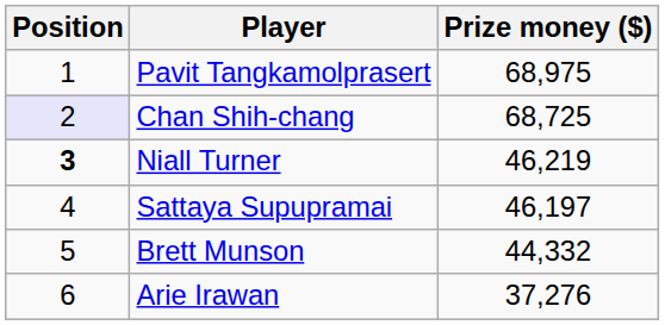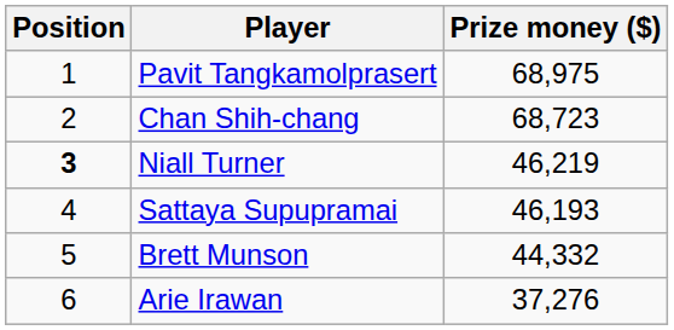 <table class="wikitable">
 <tr>
 <th>Position</th>
 <th>Player</th>
 <th>Prize money ($)</th>
 </tr>
 <tr>
 <td align=center>1</td>
 <td> <a href='#'>Pavit Tangkamolprasert</a></td>
 <td align=center>68,975</td>
 </tr>
 <tr>
-<td align=center style="background: lavender;">2</td>
+<td align=center>2</td>
 <td> <a href='#'>Chan Shih-chang</a></td>
-<td align=center>68,725</td>
+<td align=center>68,723</td>
 </tr>
 <tr>
 <td align=center><strong>3</strong></td>
 <td> <a href='#'>Niall Turner</a></td>
 <td align=center>46,219</td>
 </tr>
 <tr>
 <td align=center>4</td>
 <td> <a href='#'>Sattaya Supupramai</a></td>
-<td align=center>46,197</td>
+<td align=center>46,193</td>
 </tr>
 <tr>
 <td align=center>5</td>
 <td> <a href='#'>Brett Munson</a></td>
 <td align=center>44,332</td>
 </tr>
 <tr>
 <td align=center>6</td>
 <td> <a href='#'>Arie Irawan</a></td>
 <td align=center>37,276</td>
 </tr>
 </table>
